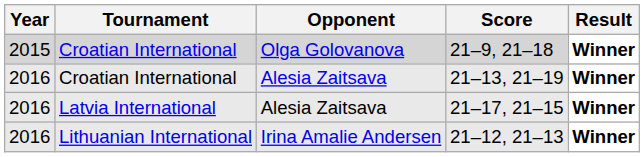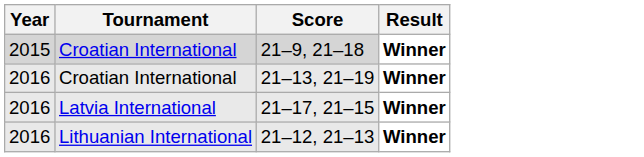 <table class="sortable wikitable" style="font-size: 90%;">
 <tr>
 <th>Year</th>
 <th>Tournament</th>
-<th>Opponent</th>
 <th>Score</th>
 <th>Result</th>
 </tr>
 <tr style="background:#D5D5D5">
 <td align="center">2015</td>
 <td align="left"><a href='#'>Croatian International</a></td>
-<td align="left"> <a href='#'>Olga Golovanova</a></td>
 <td align="left">21–9, 21–18</td>
 <td style="text-align:left; background:white"> <strong>Winner</strong></td>
 </tr>
 <tr style="background:#E9E9E9">
 <td align="center">2016</td>
 <td align="left">Croatian International</td>
-<td align="left"> <a href='#'>Alesia Zaitsava</a></td>
 <td align="left">21–13, 21–19</td>
 <td style="text-align:left; background:white"> <strong>Winner</strong></td>
 </tr>
 <tr style="background:#E9E9E9">
 <td align="center">2016</td>
 <td align="left"><a href='#'>Latvia International</a></td>
-<td align="left"> Alesia Zaitsava</td>
 <td align="left">21–17, 21–15</td>
 <td style="text-align:left; background:white"> <strong>Winner</strong></td>
 </tr>
 <tr style="background:#E9E9E9">
 <td align="center">2016</td>
 <td align="left"><a href='#'>Lithuanian International</a></td>
-<td align="left"> <a href='#'>Irina Amalie Andersen</a></td>
 <td align="left">21–12, 21–13</td>
 <td style="text-align:left; background:white"> <strong>Winner</strong></td>
 </tr>
 </table>
